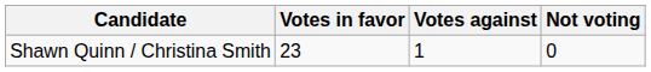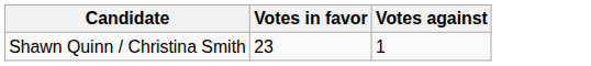 <table class="wikitable sortable mw-collapsible">
 <tr>
 <th>Candidate</th>
 <th>Votes in favor</th>
 <th>Votes against</th>
-<th>Not voting</th>
 </tr>
 <tr>
 <td>Shawn Quinn / Christina Smith</td>
 <td>23</td>
 <td>1</td>
-<td>0</td>
 </tr>
 </table>
